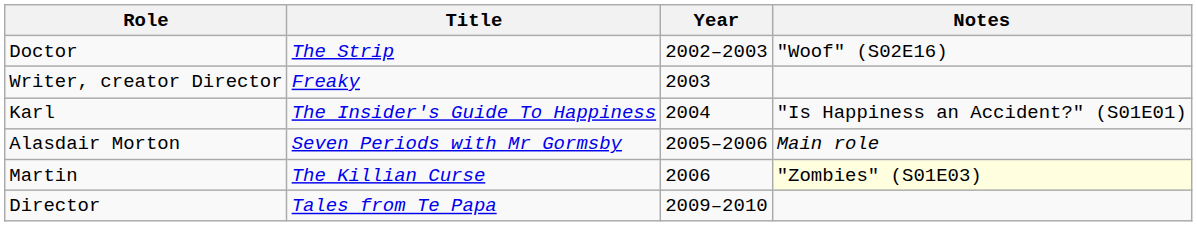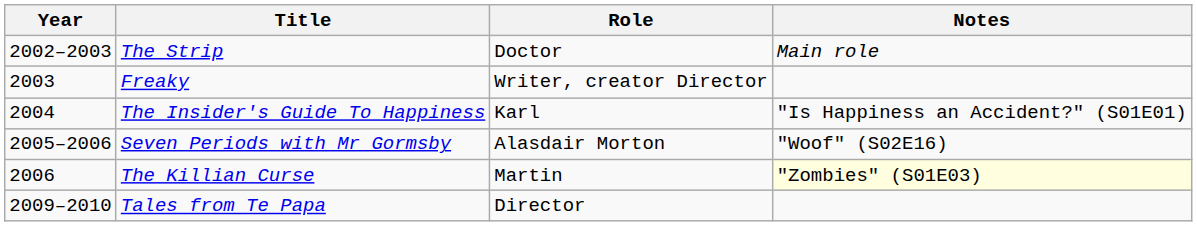 <table class="wikitable sortable">
 <tr>
+<th>Year</th>
+<th>Title</th>
 <th>Role</th>
-<th>Title</th>
-<th>Year</th>
 <th class="unsortable">Notes</th>
 </tr>
 <tr>
+<td>2002–2003</td>
+<td><em><a href='#'>The Strip</a></em></td>
 <td>Doctor</td>
-<td><em><a href='#'>The Strip</a></em></td>
-<td>2002–2003</td>
+<td><em>Main role</em></td>
+</tr>
+<tr>
+<td>2003</td>
+<td><em><a href='#'>Freaky</a></em></td>
+<td>Writer, creator Director</td>
+<td></td>
+</tr>
+<tr>
+<td>2004</td>
+<td><em><a href='#'>The Insider's Guide To Happiness</a></em></td>
+<td>Karl</td>
+<td>"Is Happiness an Accident?" (S01E01)</td>
+</tr>
+<tr>
+<td>2005–2006</td>
+<td><em><a href='#'>Seven Periods with Mr Gormsby</a></em></td>
+<td>Alasdair Morton</td>
 <td>"Woof" (S02E16)</td>
 </tr>
 <tr>
-<td>Writer, creator Director</td>
-<td><em><a href='#'>Freaky</a></em></td>
-<td>2003</td>
-<td></td>
-</tr>
-<tr>
-<td>Karl</td>
-<td><em><a href='#'>The Insider's Guide To Happiness</a></em></td>
-<td>2004</td>
-<td>"Is Happiness an Accident?" (S01E01)</td>
-</tr>
-<tr>
-<td>Alasdair Morton</td>
-<td><em><a href='#'>Seven Periods with Mr Gormsby</a></em></td>
-<td>2005–2006</td>
-<td><em>Main role</em></td>
-</tr>
-<tr>
+<td>2006</td>
+<td><em><a href='#'>The Killian Curse</a></em></td>
 <td>Martin</td>
-<td><em><a href='#'>The Killian Curse</a></em></td>
-<td>2006</td>
 <td style="background: lightyellow;">"Zombies" (S01E03)</td>
 </tr>
 <tr>
+<td>2009–2010</td>
+<td><em><a href='#'>Tales from Te Papa</a></em></td>
 <td>Director</td>
-<td><em><a href='#'>Tales from Te Papa</a></em></td>
-<td>2009–2010</td>
 <td></td>
 </tr>
 </table>
